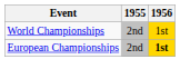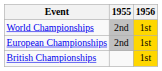 <table class="wikitable">
 <tr>
 <th>Event</th>
 <th>1955</th>
 <th>1956</th>
 </tr>
 <tr>
 <td><a href='#'>World Championships</a></td>
 <td align="center" bgcolor="silver">2nd</td>
 <td align="center" bgcolor="gold">1st</td>
 </tr>
 <tr>
 <td><a href='#'>European Championships</a></td>
 <td align="center" bgcolor="silver">2nd</td>
-<td align="center" bgcolor="gold"><strong>1st</strong></td>
+<td align="center" bgcolor="gold">1st</td>
+</tr>
+<tr>
+<td><a href='#'>British Championships</a></td>
+<td></td>
+<td align="center" bgcolor="gold">1st</td>
 </tr>
 </table>
